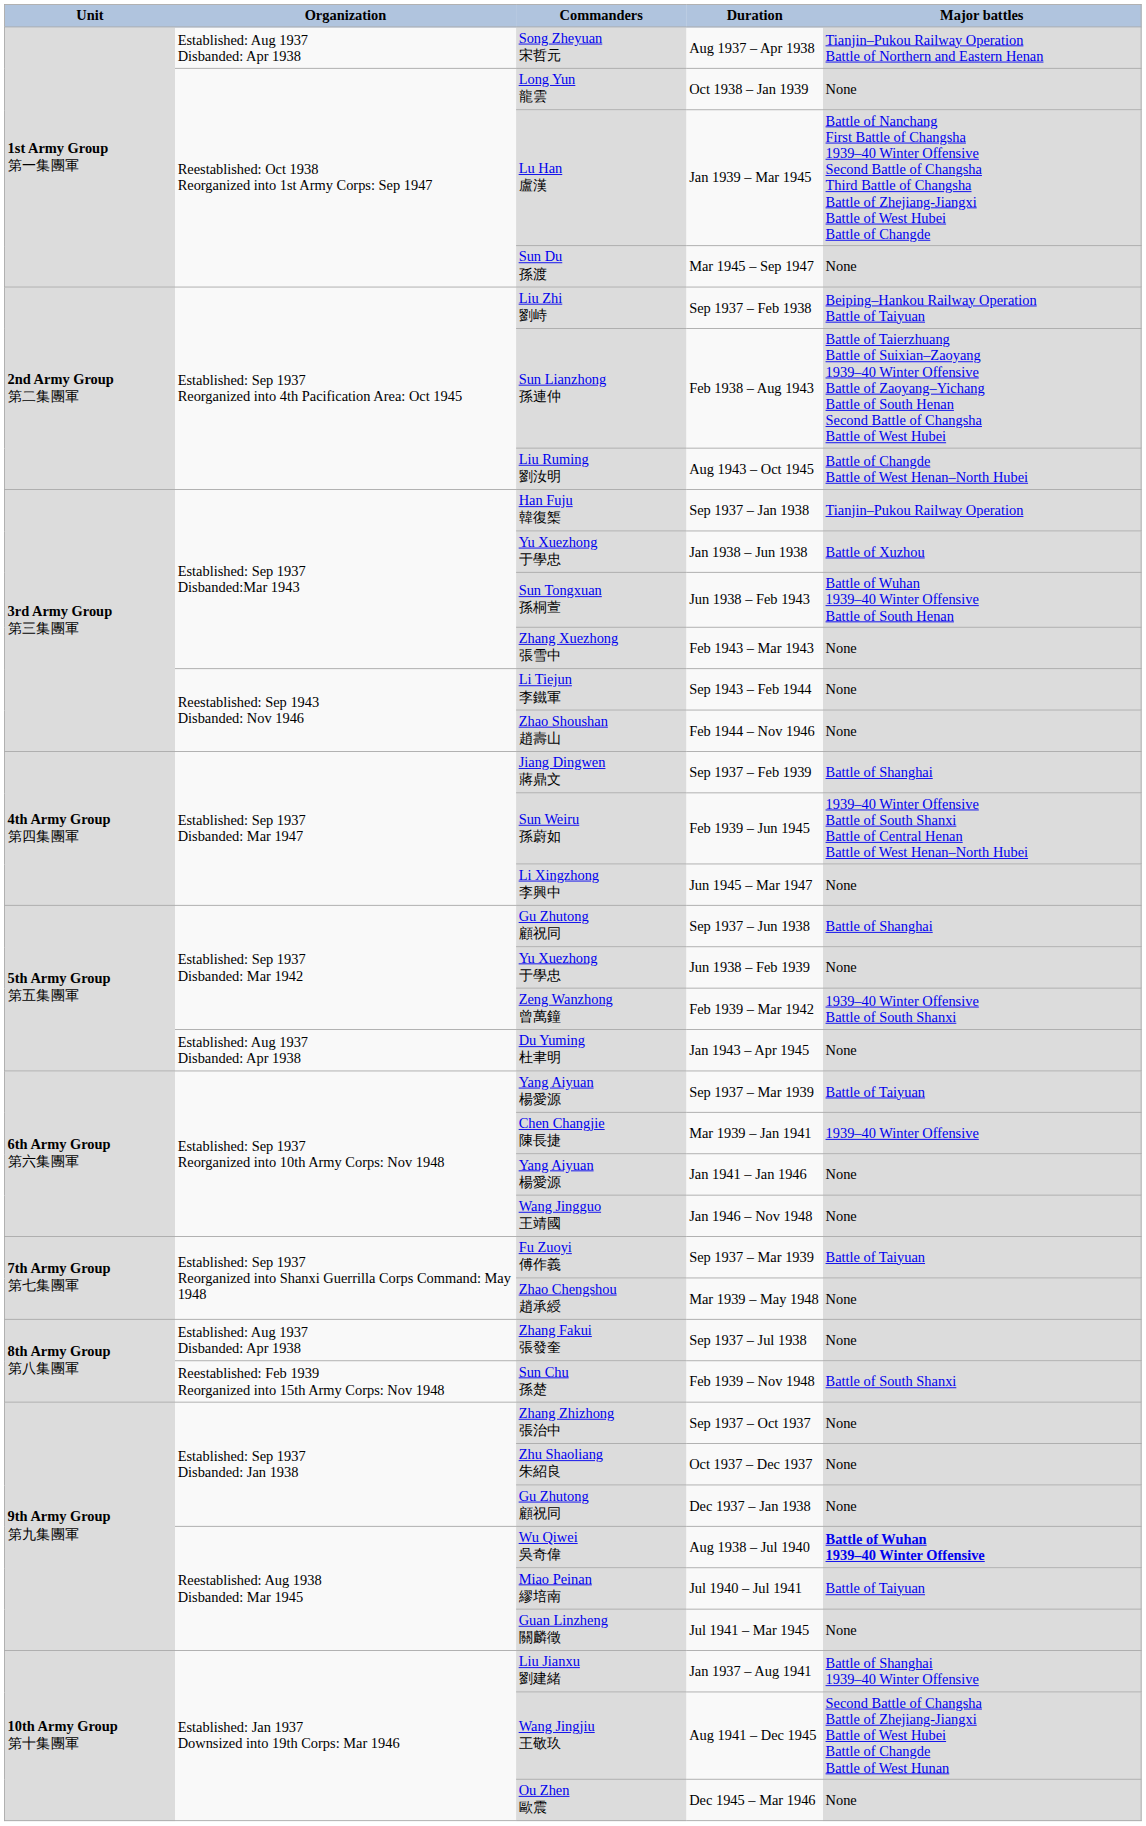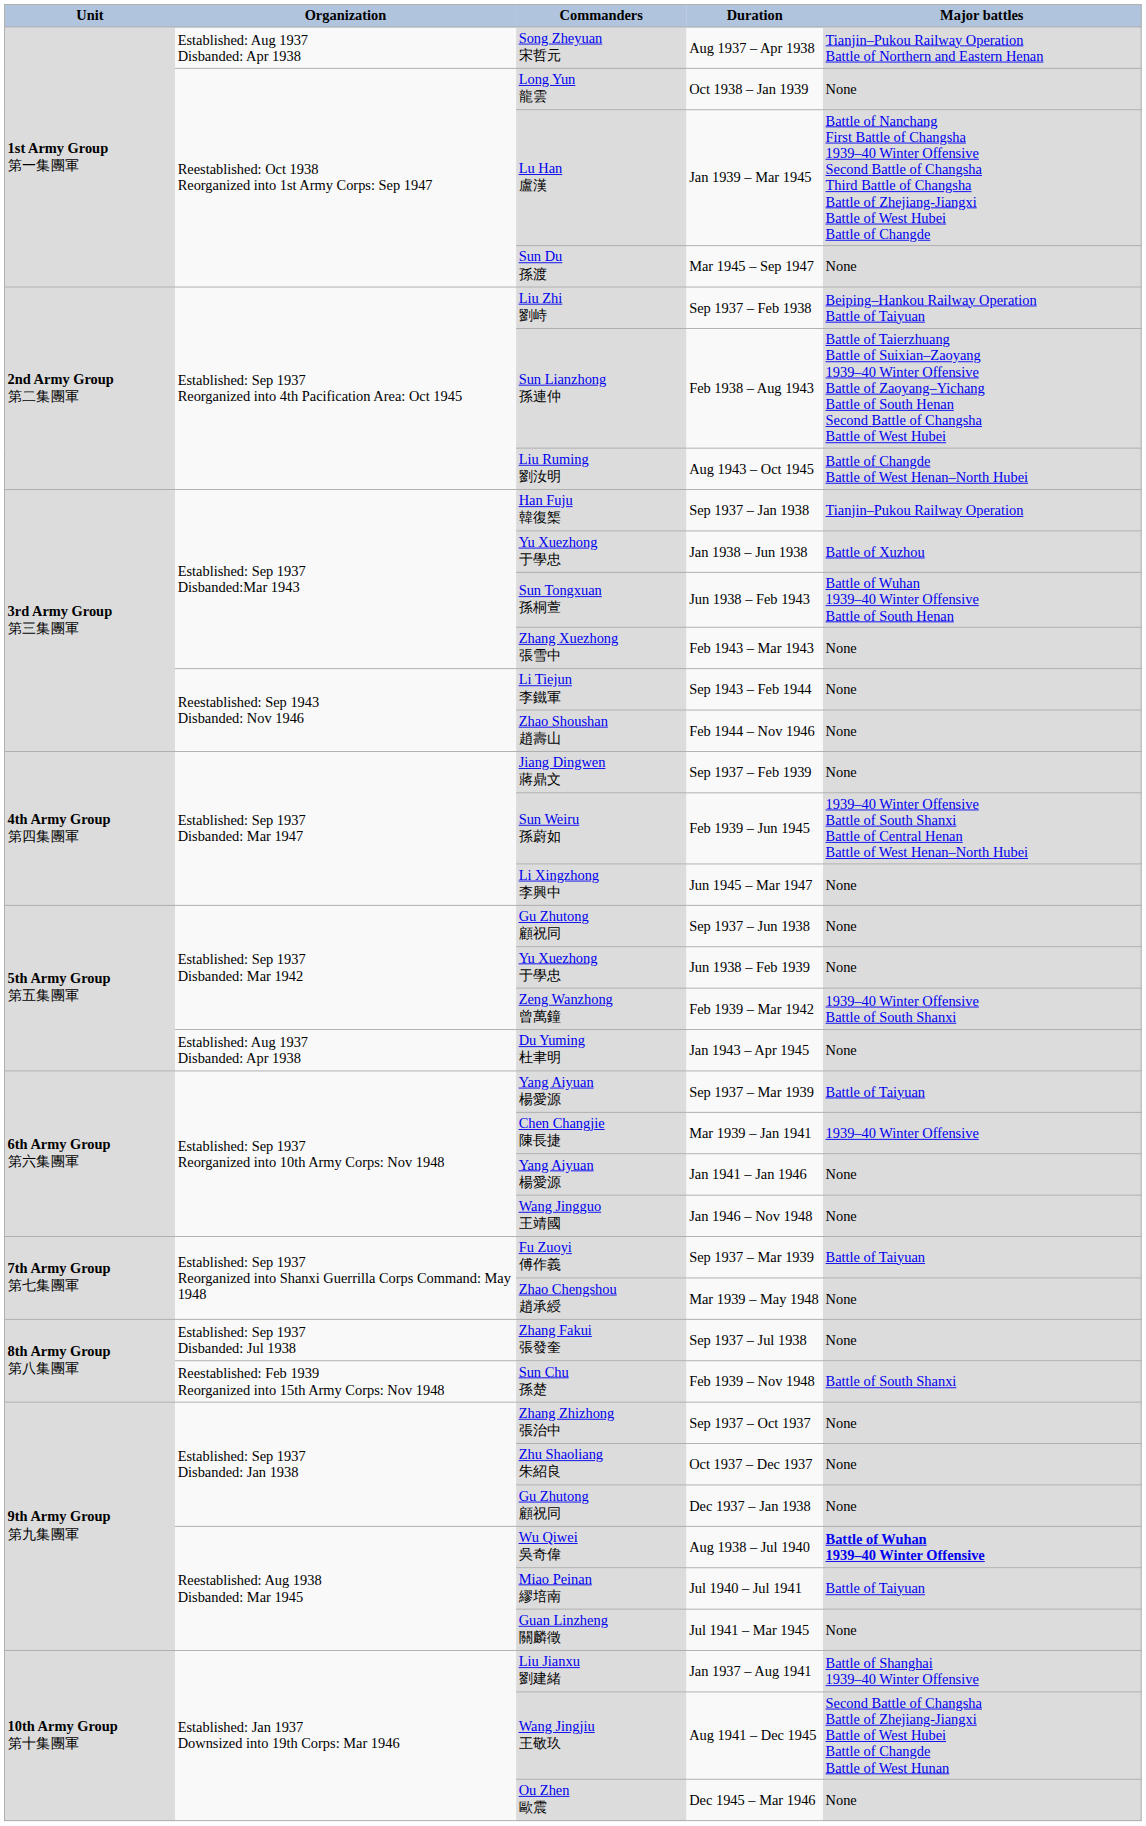 <table cellpadding="3" width="100%" style="margin: 1em 1em 1em 0; background: #f9f9f9; border: 1px #aaa solid; border-collapse: collapse;">
 <tr style="background: lightsteelblue;">
 <th width="15%" scope=col>Unit</th>
 <th width="30%" scope=col>Organization</th>
 <th width="15%" scope=col>Commanders</th>
 <th width="12%" scope=col>Duration</th>
 <th width="28%" scope=col>Major battles</th>
 </tr>
 <tr style="border: 1px #aaa solid; padding: 0.2em;">
 <td style="background: gainsboro;" rowspan=4><strong>1st Army Group</strong> <br> 第一集團軍</td>
 <td>Established: Aug 1937 <br> Disbanded: Apr 1938</td>
 <td style="background: gainsboro;"><a href='#'>Song Zheyuan</a> <br> 宋哲元</td>
 <td>Aug 1937 – Apr 1938</td>
 <td style="background: gainsboro;"><a href='#'>Tianjin–Pukou Railway Operation</a> <br> <a href='#'>Battle of Northern and Eastern Henan</a></td>
 </tr>
 <tr style="border: 1px #aaa solid; padding: 0.2em;">
 <td rowspan=3>Reestablished: Oct 1938 <br> Reorganized into 1st Army Corps: Sep 1947</td>
 <td style="background: gainsboro;"><a href='#'>Long Yun</a> <br> 龍雲</td>
 <td>Oct 1938 – Jan 1939</td>
 <td style="background: gainsboro;">None</td>
 </tr>
 <tr style="border: 1px #aaa solid; padding: 0.2em;">
 <td style="background: gainsboro;"><a href='#'>Lu Han</a> <br> 盧漢</td>
 <td>Jan 1939 – Mar 1945</td>
 <td style="background: gainsboro;"><a href='#'>Battle of Nanchang</a> <br> <a href='#'>First Battle of Changsha</a> <br> <a href='#'>1939–40 Winter Offensive</a> <br> <a href='#'>Second Battle of Changsha</a> <br> <a href='#'>Third Battle of Changsha</a> <br> <a href='#'>Battle of Zhejiang-Jiangxi</a> <br> <a href='#'>Battle of West Hubei</a> <br> <a href='#'>Battle of Changde</a></td>
 </tr>
 <tr style="border: 1px #aaa solid; padding: 0.2em;">
 <td style="background: gainsboro;"><a href='#'>Sun Du</a> <br> 孫渡</td>
 <td>Mar 1945 – Sep 1947</td>
 <td style="background: gainsboro;">None</td>
 </tr>
 <tr style="border: 1px #aaa solid; padding: 0.2em;">
 <td style="background: gainsboro;" rowspan=3><strong>2nd Army Group</strong> <br> 第二集團軍</td>
 <td rowspan=3>Established: Sep 1937 <br> Reorganized into 4th Pacification Area: Oct 1945</td>
 <td style="background: gainsboro;"><a href='#'>Liu Zhi</a> <br> 劉峙</td>
 <td>Sep 1937 – Feb 1938</td>
 <td style="background: gainsboro;"><a href='#'>Beiping–Hankou Railway Operation</a> <br> <a href='#'>Battle of Taiyuan</a></td>
 </tr>
 <tr style="border: 1px #aaa solid; padding: 0.2em;">
 <td style="background: gainsboro;"><a href='#'>Sun Lianzhong</a> <br> 孫連仲</td>
 <td>Feb 1938 – Aug 1943</td>
 <td style="background: gainsboro;"><a href='#'>Battle of Taierzhuang</a> <br> <a href='#'>Battle of Suixian–Zaoyang</a> <br> <a href='#'>1939–40 Winter Offensive</a> <br> <a href='#'>Battle of Zaoyang–Yichang</a> <br> <a href='#'>Battle of South Henan</a> <br> <a href='#'>Second Battle of Changsha</a> <br> <a href='#'>Battle of West Hubei</a></td>
 </tr>
 <tr style="border: 1px #aaa solid; padding: 0.2em;">
 <td style="background: gainsboro;"><a href='#'>Liu Ruming</a> <br> 劉汝明</td>
 <td>Aug 1943 – Oct 1945</td>
 <td style="background: gainsboro;"><a href='#'>Battle of Changde</a> <br> <a href='#'>Battle of West Henan–North Hubei</a></td>
 </tr>
 <tr style="border: 1px #aaa solid; padding: 0.2em;">
 <td style="background: gainsboro;" rowspan=6><strong>3rd Army Group</strong> <br> 第三集團軍</td>
 <td rowspan=4>Established: Sep 1937 <br> Disbanded:Mar 1943</td>
 <td style="background: gainsboro;"><a href='#'>Han Fuju</a> <br> 韓復榘</td>
 <td>Sep 1937 – Jan 1938</td>
 <td style="background: gainsboro;"><a href='#'>Tianjin–Pukou Railway Operation</a></td>
 </tr>
 <tr style="border: 1px #aaa solid; padding: 0.2em;">
 <td style="background: gainsboro;"><a href='#'>Yu Xuezhong</a> <br> 于學忠</td>
 <td>Jan 1938 – Jun 1938</td>
 <td style="background: gainsboro;"><a href='#'>Battle of Xuzhou</a></td>
 </tr>
 <tr style="border: 1px #aaa solid; padding: 0.2em;">
 <td style="background: gainsboro;"><a href='#'>Sun Tongxuan</a> <br> 孫桐萱</td>
 <td>Jun 1938 – Feb 1943</td>
 <td style="background: gainsboro;"><a href='#'>Battle of Wuhan</a> <br> <a href='#'>1939–40 Winter Offensive</a> <br> <a href='#'>Battle of South Henan</a></td>
 </tr>
 <tr style="border: 1px #aaa solid; padding: 0.2em;">
 <td style="background: gainsboro;"><a href='#'>Zhang Xuezhong</a> <br> 張雪中</td>
 <td>Feb 1943 – Mar 1943</td>
 <td style="background: gainsboro;">None</td>
 </tr>
 <tr style="border: 1px #aaa solid; padding: 0.2em;">
 <td rowspan=2>Reestablished: Sep 1943 <br> Disbanded: Nov 1946</td>
 <td style="background: gainsboro;"><a href='#'>Li Tiejun</a> <br> 李鐵軍</td>
 <td>Sep 1943 – Feb 1944</td>
 <td style="background: gainsboro;">None</td>
 </tr>
 <tr style="border: 1px #aaa solid; padding: 0.2em;">
 <td style="background: gainsboro;"><a href='#'>Zhao Shoushan</a> <br> 趙壽山</td>
 <td>Feb 1944 – Nov 1946</td>
 <td style="background: gainsboro;">None</td>
 </tr>
 <tr style="border: 1px #aaa solid; padding: 0.2em;">
 <td style="background: gainsboro;" rowspan=3><strong>4th Army Group</strong> <br> 第四集團軍</td>
 <td rowspan=3>Established: Sep 1937 <br> Disbanded: Mar 1947</td>
 <td style="background: gainsboro;"><a href='#'>Jiang Dingwen</a> <br> 蔣鼎文</td>
 <td>Sep 1937 – Feb 1939</td>
-<td style="background: gainsboro;"><a href='#'>Battle of Shanghai</a></td>
+<td style="background: gainsboro;">None</td>
 </tr>
 <tr style="border: 1px #aaa solid; padding: 0.2em;">
 <td style="background: gainsboro;"><a href='#'>Sun Weiru</a> <br> 孫蔚如</td>
 <td>Feb 1939 – Jun 1945</td>
 <td style="background: gainsboro;"><a href='#'>1939–40 Winter Offensive</a> <br> <a href='#'>Battle of South Shanxi</a> <br> <a href='#'>Battle of Central Henan</a> <br> <a href='#'>Battle of West Henan–North Hubei</a></td>
 </tr>
 <tr style="border: 1px #aaa solid; padding: 0.2em;">
 <td style="background: gainsboro;"><a href='#'>Li Xingzhong</a> <br> 李興中</td>
 <td>Jun 1945 – Mar 1947</td>
 <td style="background: gainsboro;">None</td>
 </tr>
 <tr style="border: 1px #aaa solid; padding: 0.2em;">
 <td style="background: gainsboro;" rowspan=4><strong>5th Army Group</strong> <br> 第五集團軍</td>
 <td rowspan=3>Established: Sep 1937 <br> Disbanded: Mar 1942</td>
 <td style="background: gainsboro;"><a href='#'>Gu Zhutong</a> <br> 顧祝同</td>
 <td>Sep 1937 – Jun 1938</td>
-<td style="background: gainsboro;"><a href='#'>Battle of Shanghai</a></td>
+<td style="background: gainsboro;">None</td>
 </tr>
 <tr style="border: 1px #aaa solid; padding: 0.2em;">
 <td style="background: gainsboro;"><a href='#'>Yu Xuezhong</a> <br> 于學忠</td>
 <td>Jun 1938 – Feb 1939</td>
 <td style="background: gainsboro;">None</td>
 </tr>
 <tr style="border: 1px #aaa solid; padding: 0.2em;">
 <td style="background: gainsboro;"><a href='#'>Zeng Wanzhong</a> <br> 曾萬鐘</td>
 <td>Feb 1939 – Mar 1942</td>
 <td style="background: gainsboro;"><a href='#'>1939–40 Winter Offensive</a> <br> <a href='#'>Battle of South Shanxi</a></td>
 </tr>
 <tr style="border: 1px #aaa solid; padding: 0.2em;">
 <td>Established: Aug 1937 <br> Disbanded: Apr 1938</td>
 <td style="background: gainsboro;"><a href='#'>Du Yuming</a> <br> 杜聿明</td>
 <td>Jan 1943 – Apr 1945</td>
 <td style="background: gainsboro;">None</td>
 </tr>
 <tr style="border: 1px #aaa solid; padding: 0.2em;">
 <td style="background: gainsboro;" rowspan=4><strong>6th Army Group</strong> <br> 第六集團軍</td>
 <td rowspan=4>Established: Sep 1937 <br> Reorganized into 10th Army Corps: Nov 1948</td>
 <td style="background: gainsboro;"><a href='#'>Yang Aiyuan</a> <br> 楊愛源</td>
 <td>Sep 1937 – Mar 1939</td>
 <td style="background: gainsboro;"><a href='#'>Battle of Taiyuan</a></td>
 </tr>
 <tr style="border: 1px #aaa solid; padding: 0.2em;">
 <td style="background: gainsboro;"><a href='#'>Chen Changjie</a> <br> 陳長捷</td>
 <td>Mar 1939 – Jan 1941</td>
 <td style="background: gainsboro;"><a href='#'>1939–40 Winter Offensive</a></td>
 </tr>
 <tr style="border: 1px #aaa solid; padding: 0.2em;">
 <td style="background: gainsboro;"><a href='#'>Yang Aiyuan</a> <br> 楊愛源</td>
 <td>Jan 1941 – Jan 1946</td>
 <td style="background: gainsboro;">None</td>
 </tr>
 <tr style="border: 1px #aaa solid; padding: 0.2em;">
 <td style="background: gainsboro;"><a href='#'>Wang Jingguo</a> <br> 王靖國</td>
 <td>Jan 1946 – Nov 1948</td>
 <td style="background: gainsboro;">None</td>
 </tr>
 <tr style="border: 1px #aaa solid; padding: 0.2em;">
 <td style="background: gainsboro;" rowspan=2><strong>7th Army Group</strong> <br> 第七集團軍</td>
 <td rowspan=2>Established: Sep 1937 <br> Reorganized into Shanxi Guerrilla Corps Command: May 1948</td>
 <td style="background: gainsboro;"><a href='#'>Fu Zuoyi</a> <br> 傅作義</td>
 <td>Sep 1937 – Mar 1939</td>
 <td style="background: gainsboro;"><a href='#'>Battle of Taiyuan</a></td>
 </tr>
 <tr style="border: 1px #aaa solid; padding: 0.2em;">
 <td style="background: gainsboro;"><a href='#'>Zhao Chengshou</a> <br> 趙承綬</td>
 <td>Mar 1939 – May 1948</td>
 <td style="background: gainsboro;">None</td>
 </tr>
 <tr style="border: 1px #aaa solid; padding: 0.2em;">
 <td style="background: gainsboro;" rowspan=2><strong>8th Army Group</strong> <br> 第八集團軍</td>
-<td>Established: Aug 1937 <br> Disbanded: Apr 1938</td>
+<td>Established: Sep 1937 <br> Disbanded: Jul 1938</td>
 <td style="background: gainsboro;"><a href='#'>Zhang Fakui</a> <br> 張發奎</td>
 <td>Sep 1937 – Jul 1938</td>
 <td style="background: gainsboro;">None</td>
 </tr>
 <tr style="border: 1px #aaa solid; padding: 0.2em;">
 <td>Reestablished: Feb 1939 <br> Reorganized into 15th Army Corps: Nov 1948</td>
 <td style="background: gainsboro;"><a href='#'>Sun Chu</a> <br> 孫楚</td>
 <td>Feb 1939 – Nov 1948</td>
 <td style="background: gainsboro;"><a href='#'>Battle of South Shanxi</a></td>
 </tr>
 <tr style="border: 1px #aaa solid; padding: 0.2em;">
 <td style="background: gainsboro;" rowspan=6><strong>9th Army Group</strong> <br> 第九集團軍</td>
 <td rowspan=3>Established: Sep 1937 <br> Disbanded: Jan 1938</td>
 <td style="background: gainsboro;"><a href='#'>Zhang Zhizhong</a> <br> 張治中</td>
 <td>Sep 1937 – Oct 1937</td>
 <td style="background: gainsboro;">None</td>
 </tr>
 <tr style="border: 1px #aaa solid; padding: 0.2em;">
 <td style="background: gainsboro;"><a href='#'>Zhu Shaoliang</a> <br> 朱紹良</td>
 <td>Oct 1937 – Dec 1937</td>
 <td style="background: gainsboro;">None</td>
 </tr>
 <tr style="border: 1px #aaa solid; padding: 0.2em;">
 <td style="background: gainsboro;"><a href='#'>Gu Zhutong</a> <br> 顧祝同</td>
 <td>Dec 1937 – Jan 1938</td>
 <td style="background: gainsboro;">None</td>
 </tr>
 <tr style="border: 1px #aaa solid; padding: 0.2em;">
 <td rowspan=3>Reestablished: Aug 1938 <br> Disbanded: Mar 1945</td>
 <td style="background: gainsboro;"><a href='#'>Wu Qiwei</a> <br> 吳奇偉</td>
 <td>Aug 1938 – Jul 1940</td>
 <td style="background: gainsboro;"><strong><a href='#'>Battle of Wuhan</a> <br> <a href='#'>1939–40 Winter Offensive</a></strong></td>
 </tr>
 <tr style="border: 1px #aaa solid; padding: 0.2em;">
 <td style="background: gainsboro;"><a href='#'>Miao Peinan</a> <br> 繆培南</td>
 <td>Jul 1940 – Jul 1941</td>
 <td style="background: gainsboro;"><a href='#'>Battle of Taiyuan</a></td>
 </tr>
 <tr style="border: 1px #aaa solid; padding: 0.2em;">
 <td style="background: gainsboro;"><a href='#'>Guan Linzheng</a> <br> 關麟徵</td>
 <td>Jul 1941 – Mar 1945</td>
 <td style="background: gainsboro;">None</td>
 </tr>
 <tr style="border: 1px #aaa solid; padding: 0.2em;">
 <td style="background: gainsboro;" rowspan=3><strong>10th Army Group</strong> <br> 第十集團軍</td>
 <td rowspan=3>Established: Jan 1937 <br> Downsized into 19th Corps: Mar 1946</td>
 <td style="background: gainsboro;"><a href='#'>Liu Jianxu</a> <br> 劉建緒</td>
 <td>Jan 1937 – Aug 1941</td>
 <td style="background: gainsboro;"><a href='#'>Battle of Shanghai</a> <br> <a href='#'>1939–40 Winter Offensive</a></td>
 </tr>
 <tr style="border: 1px #aaa solid; padding: 0.2em;">
 <td style="background: gainsboro;"><a href='#'>Wang Jingjiu</a> <br> 王敬玖</td>
 <td>Aug 1941 – Dec 1945</td>
 <td style="background: gainsboro;"><a href='#'>Second Battle of Changsha</a> <br> <a href='#'>Battle of Zhejiang-Jiangxi</a> <br> <a href='#'>Battle of West Hubei</a> <br> <a href='#'>Battle of Changde</a> <br> <a href='#'>Battle of West Hunan</a></td>
 </tr>
 <tr style="border: 1px #aaa solid; padding: 0.2em;">
 <td style="background: gainsboro;"><a href='#'>Ou Zhen</a> <br> 歐震</td>
 <td>Dec 1945 – Mar 1946</td>
 <td style="background: gainsboro;">None</td>
 </tr>
 </table>
